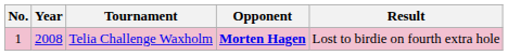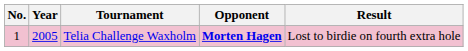 <table class="wikitable" style="font-size:95%;">
 <tr>
 <th>No.</th>
 <th>Year</th>
 <th>Tournament</th>
 <th>Opponent</th>
 <th>Result</th>
 </tr>
 <tr style="background:#F2C1D1;">
 <td align=center>1</td>
-<td><a href='#'>2008</a></td>
+<td><a href='#'>2005</a></td>
 <td><a href='#'>Telia Challenge Waxholm</a></td>
 <td><strong> <a href='#'>Morten Hagen</a></strong></td>
 <td>Lost to birdie on fourth extra hole</td>
 </tr>
 </table>
